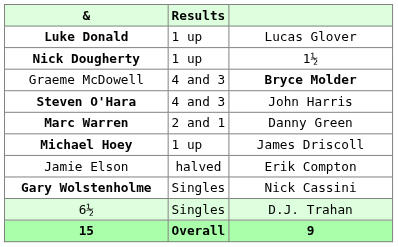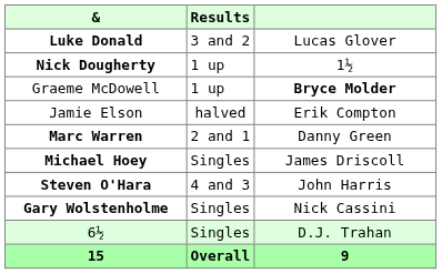 <table border="1" cellpadding="3" style="border-collapse: collapse; text-align:center;">
 <tr style="background:#ddffdd;">
 <th width=160> & </th>
 <th>Results</th>
 <th width=160></th>
 </tr>
 <tr>
 <td><strong>Luke Donald</strong></td>
-<td align=left> 1 up</td>
+<td align=left> 3 and 2</td>
 <td>Lucas Glover</td>
 </tr>
 <tr>
 <td><strong>Nick Dougherty</strong></td>
 <td align=left> 1 up</td>
 <td>1½</td>
 </tr>
 <tr>
 <td>Graeme McDowell</td>
-<td align=left> 4 and 3</td>
+<td align=left> 1 up</td>
 <td><strong>Bryce Molder</strong></td>
 </tr>
 <tr>
-<td><strong>Steven O'Hara</strong></td>
-<td align=left> 4 and 3</td>
-<td>John Harris</td>
+<td>Jamie Elson</td>
+<td>halved</td>
+<td>Erik Compton</td>
 </tr>
 <tr>
 <td><strong>Marc Warren</strong></td>
 <td align=left> 2 and 1</td>
 <td>Danny Green</td>
 </tr>
 <tr>
 <td><strong>Michael Hoey</strong></td>
-<td align=left> 1 up</td>
+<td>Singles</td>
 <td>James Driscoll</td>
 </tr>
 <tr>
-<td>Jamie Elson</td>
-<td>halved</td>
-<td>Erik Compton</td>
+<td><strong>Steven O'Hara</strong></td>
+<td align=left> 4 and 3</td>
+<td>John Harris</td>
 </tr>
 <tr>
 <td><strong>Gary Wolstenholme</strong></td>
 <td>Singles</td>
 <td>Nick Cassini</td>
 </tr>
 <tr style="background:#ddffdd;">
 <td>6½</td>
 <td>Singles</td>
 <td>D.J. Trahan</td>
 </tr>
 <tr style="background:#aaffaa;">
 <th>15</th>
 <th>Overall</th>
 <th>9</th>
 </tr>
 </table>
